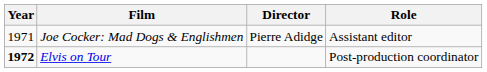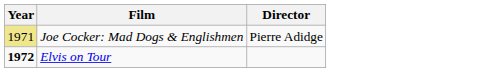 <table class="wikitable">
 <tr>
 <th>Year</th>
 <th>Film</th>
 <th>Director</th>
-<th>Role</th>
 </tr>
 <tr>
-<td>1971</td>
+<td style="background: khaki;">1971</td>
 <td><em>Joe Cocker: Mad Dogs & Englishmen</em></td>
 <td>Pierre Adidge</td>
-<td>Assistant editor</td>
 </tr>
 <tr>
 <td><strong>1972</strong></td>
 <td><em><a href='#'>Elvis on Tour</a></em></td>
 <td></td>
-<td>Post-production coordinator</td>
 </tr>
 </table>
